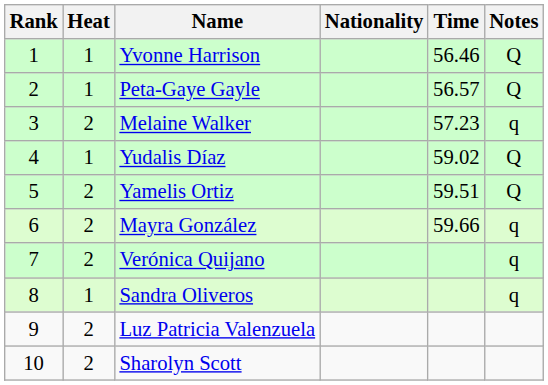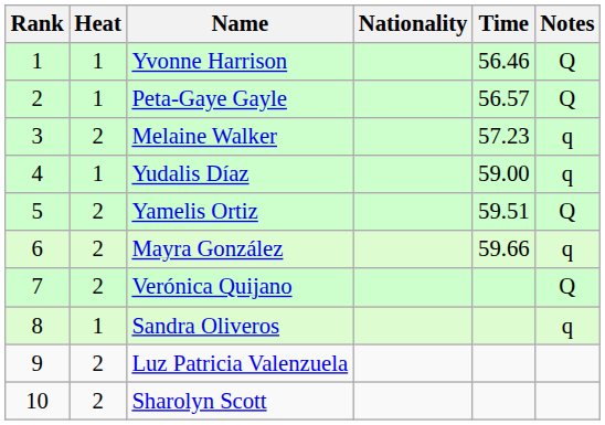 <table class="wikitable sortable" style="text-align:center;font-size:95%">
 <tr>
 <th>Rank</th>
 <th>Heat</th>
 <th>Name</th>
 <th>Nationality</th>
 <th>Time</th>
 <th>Notes</th>
 </tr>
 <tr bgcolor=ccffcc>
 <td>1</td>
 <td>1</td>
 <td align=left><a href='#'>Yvonne Harrison</a></td>
 <td align=left></td>
 <td>56.46</td>
 <td>Q</td>
 </tr>
 <tr bgcolor=ccffcc>
 <td>2</td>
 <td>1</td>
 <td align=left><a href='#'>Peta-Gaye Gayle</a></td>
 <td align=left></td>
 <td>56.57</td>
 <td>Q</td>
 </tr>
 <tr bgcolor=ccffcc>
 <td>3</td>
 <td>2</td>
 <td align=left><a href='#'>Melaine Walker</a></td>
 <td align=left></td>
 <td>57.23</td>
 <td>q</td>
 </tr>
 <tr bgcolor=ccffcc>
 <td>4</td>
 <td>1</td>
 <td align=left><a href='#'>Yudalis Díaz</a></td>
 <td align=left></td>
-<td>59.02</td>
-<td>Q</td>
+<td>59.00</td>
+<td>q</td>
 </tr>
 <tr bgcolor=ccffcc>
 <td>5</td>
 <td>2</td>
 <td align=left><a href='#'>Yamelis Ortiz</a></td>
 <td align=left></td>
 <td>59.51</td>
 <td>Q</td>
 </tr>
 <tr bgcolor=ddffddd>
 <td>6</td>
 <td>2</td>
 <td align=left><a href='#'>Mayra González</a></td>
 <td align=left></td>
 <td>59.66</td>
 <td>q</td>
 </tr>
 <tr bgcolor=ccffcc>
 <td>7</td>
 <td>2</td>
 <td align=left><a href='#'>Verónica Quijano</a></td>
 <td align=left></td>
 <td></td>
-<td>q</td>
+<td>Q</td>
 </tr>
 <tr bgcolor=ddffddd>
 <td>8</td>
 <td>1</td>
 <td align=left><a href='#'>Sandra Oliveros</a></td>
 <td align=left></td>
 <td></td>
 <td>q</td>
 </tr>
 <tr>
 <td>9</td>
 <td>2</td>
 <td align=left><a href='#'>Luz Patricia Valenzuela</a></td>
 <td align=left></td>
 <td></td>
 <td></td>
 </tr>
 <tr>
 <td>10</td>
 <td>2</td>
 <td align=left><a href='#'>Sharolyn Scott</a></td>
 <td align=left></td>
 <td></td>
 <td></td>
 </tr>
 </table>
